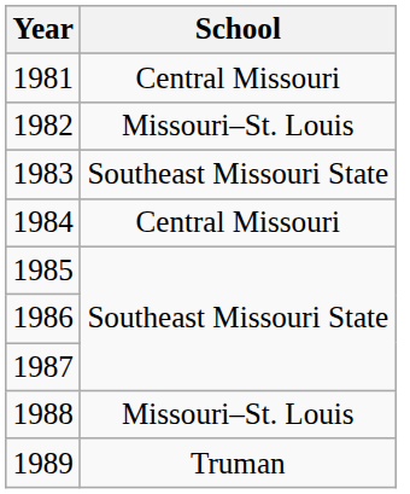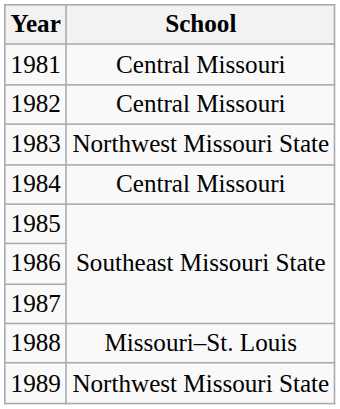 <table class="wikitable" style="text-align:center">
 <tr>
 <th>Year</th>
 <th>School</th>
 </tr>
 <tr>
 <td>1981</td>
 <td>Central Missouri</td>
 </tr>
 <tr>
 <td>1982</td>
-<td>Missouri–St. Louis</td>
+<td>Central Missouri</td>
 </tr>
 <tr>
 <td>1983</td>
-<td>Southeast Missouri State</td>
+<td>Northwest Missouri State</td>
 </tr>
 <tr>
 <td>1984</td>
 <td>Central Missouri</td>
 </tr>
 <tr>
 <td>1985</td>
 <td rowspan=3>Southeast Missouri State</td>
 </tr>
 <tr>
 <td>1986</td>
 </tr>
 <tr>
 <td>1987</td>
 </tr>
 <tr>
 <td>1988</td>
 <td>Missouri–St. Louis</td>
 </tr>
 <tr>
 <td>1989</td>
-<td>Truman</td>
+<td>Northwest Missouri State</td>
 </tr>
 </table>
